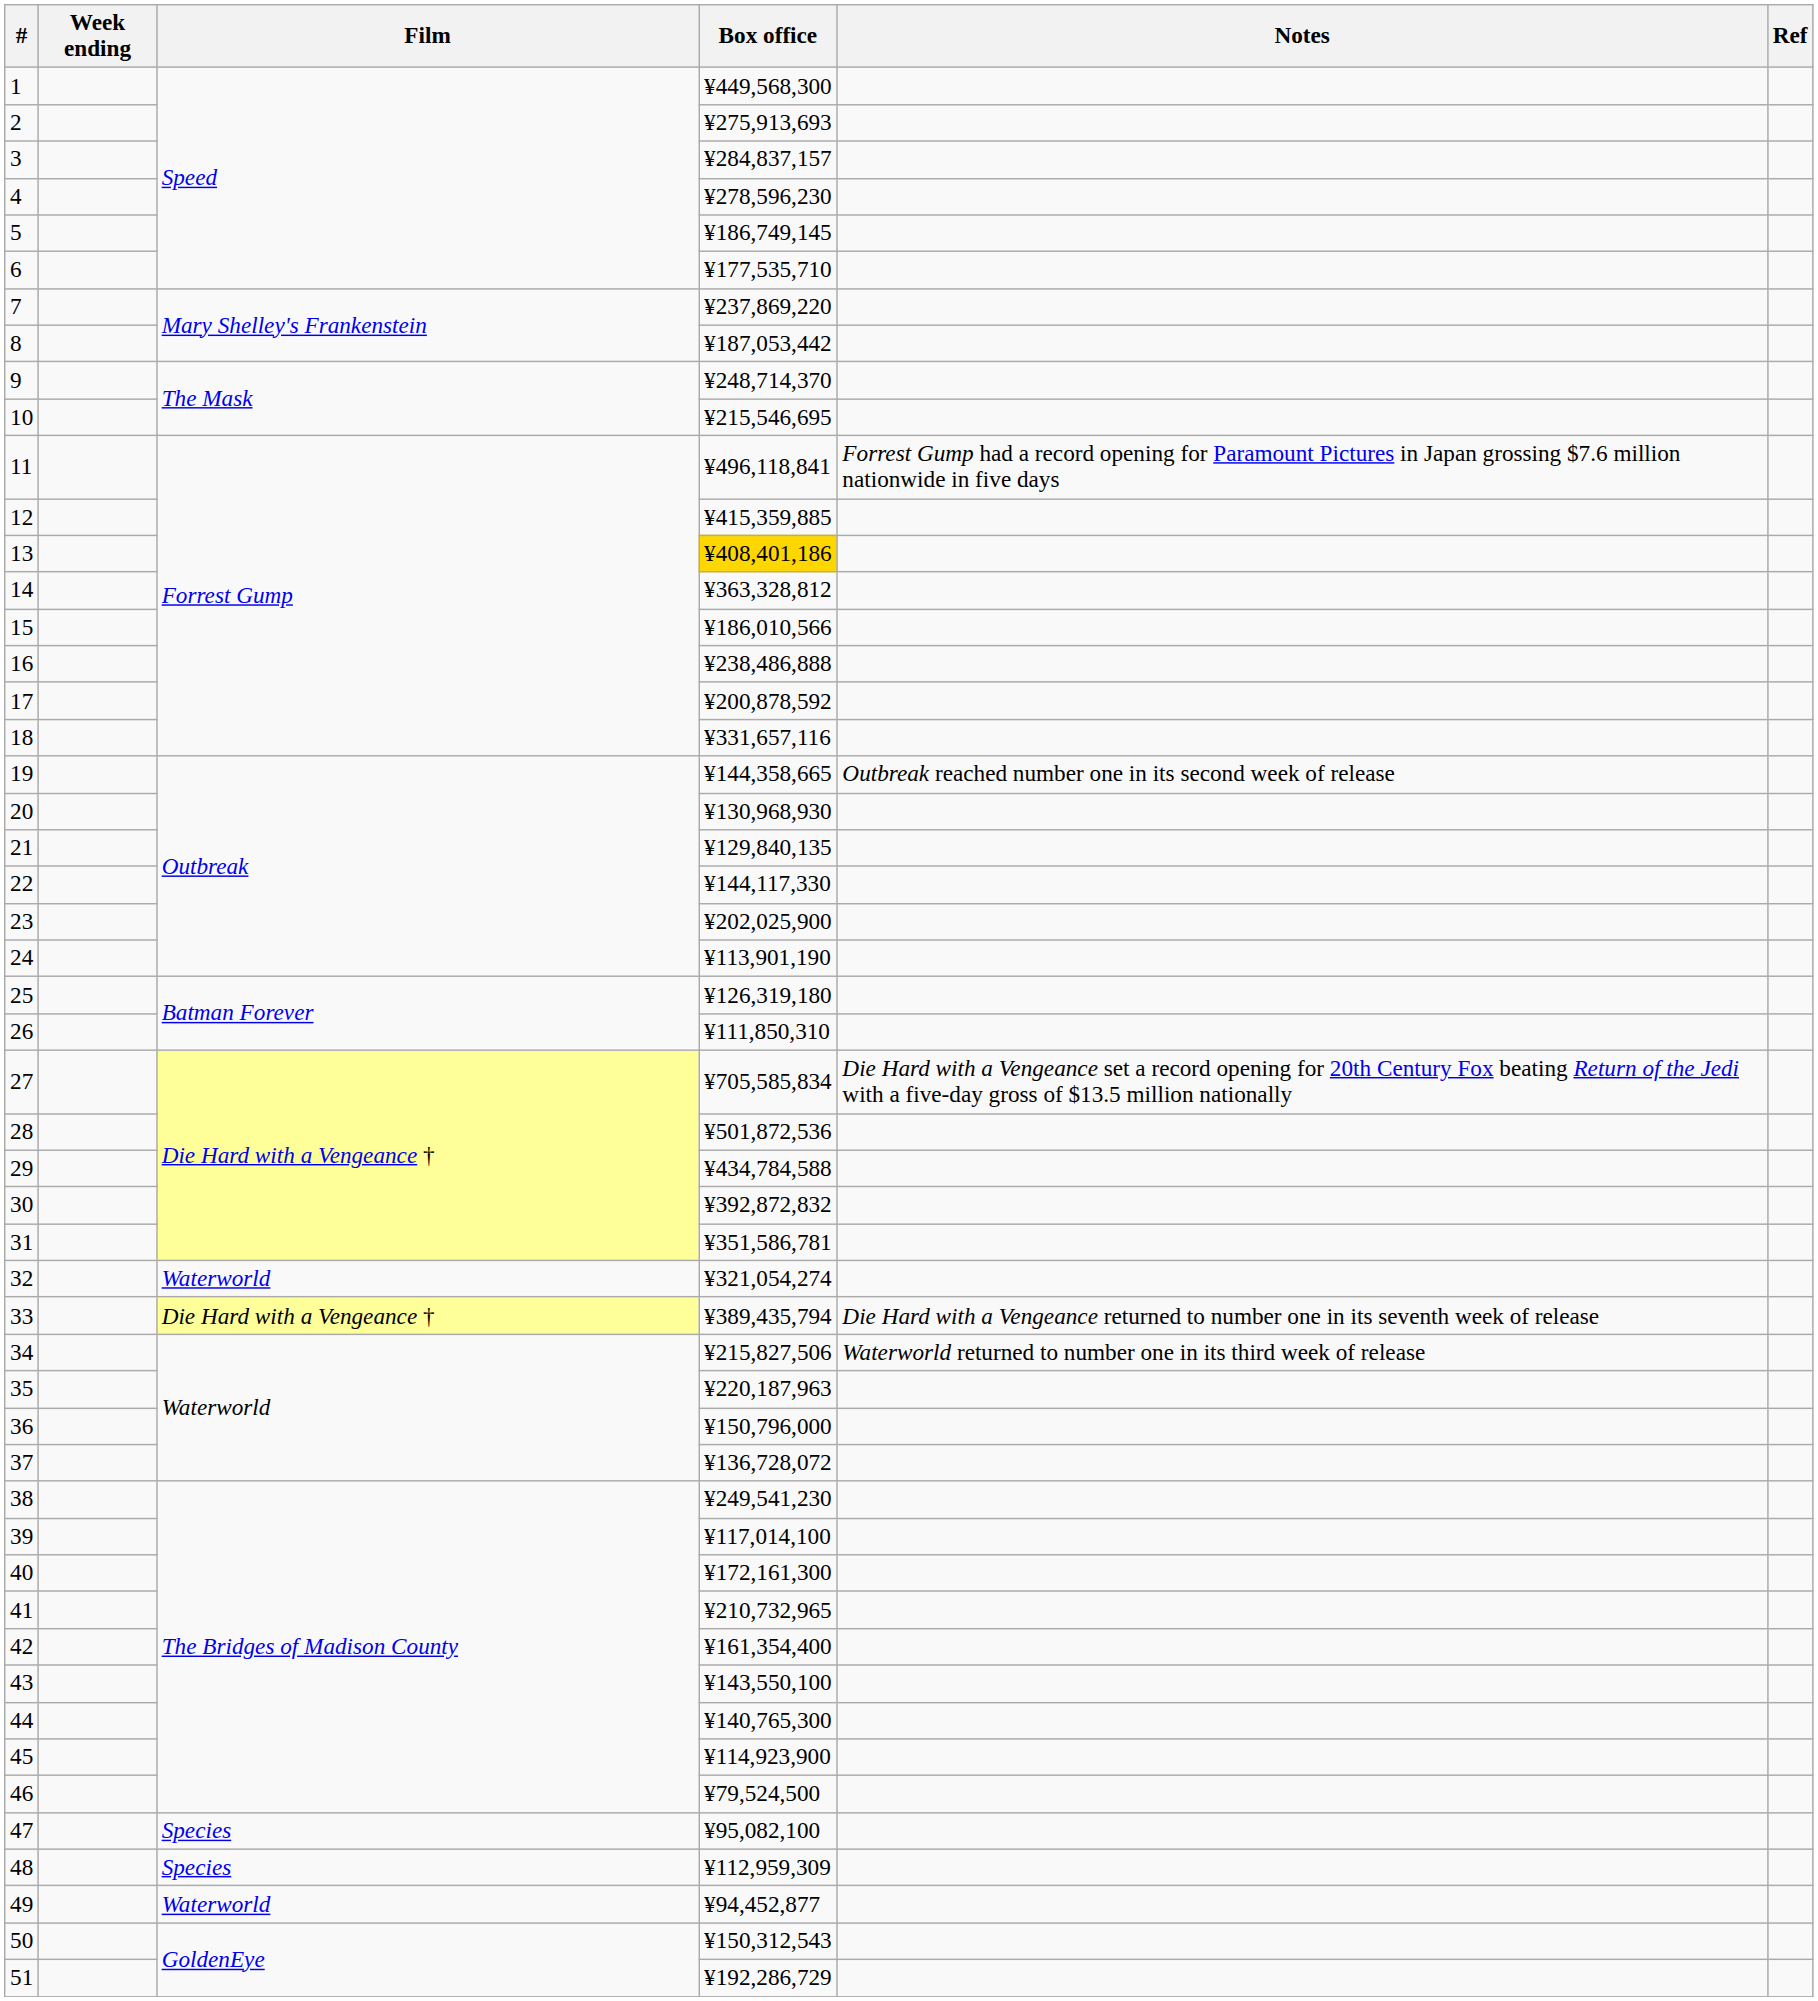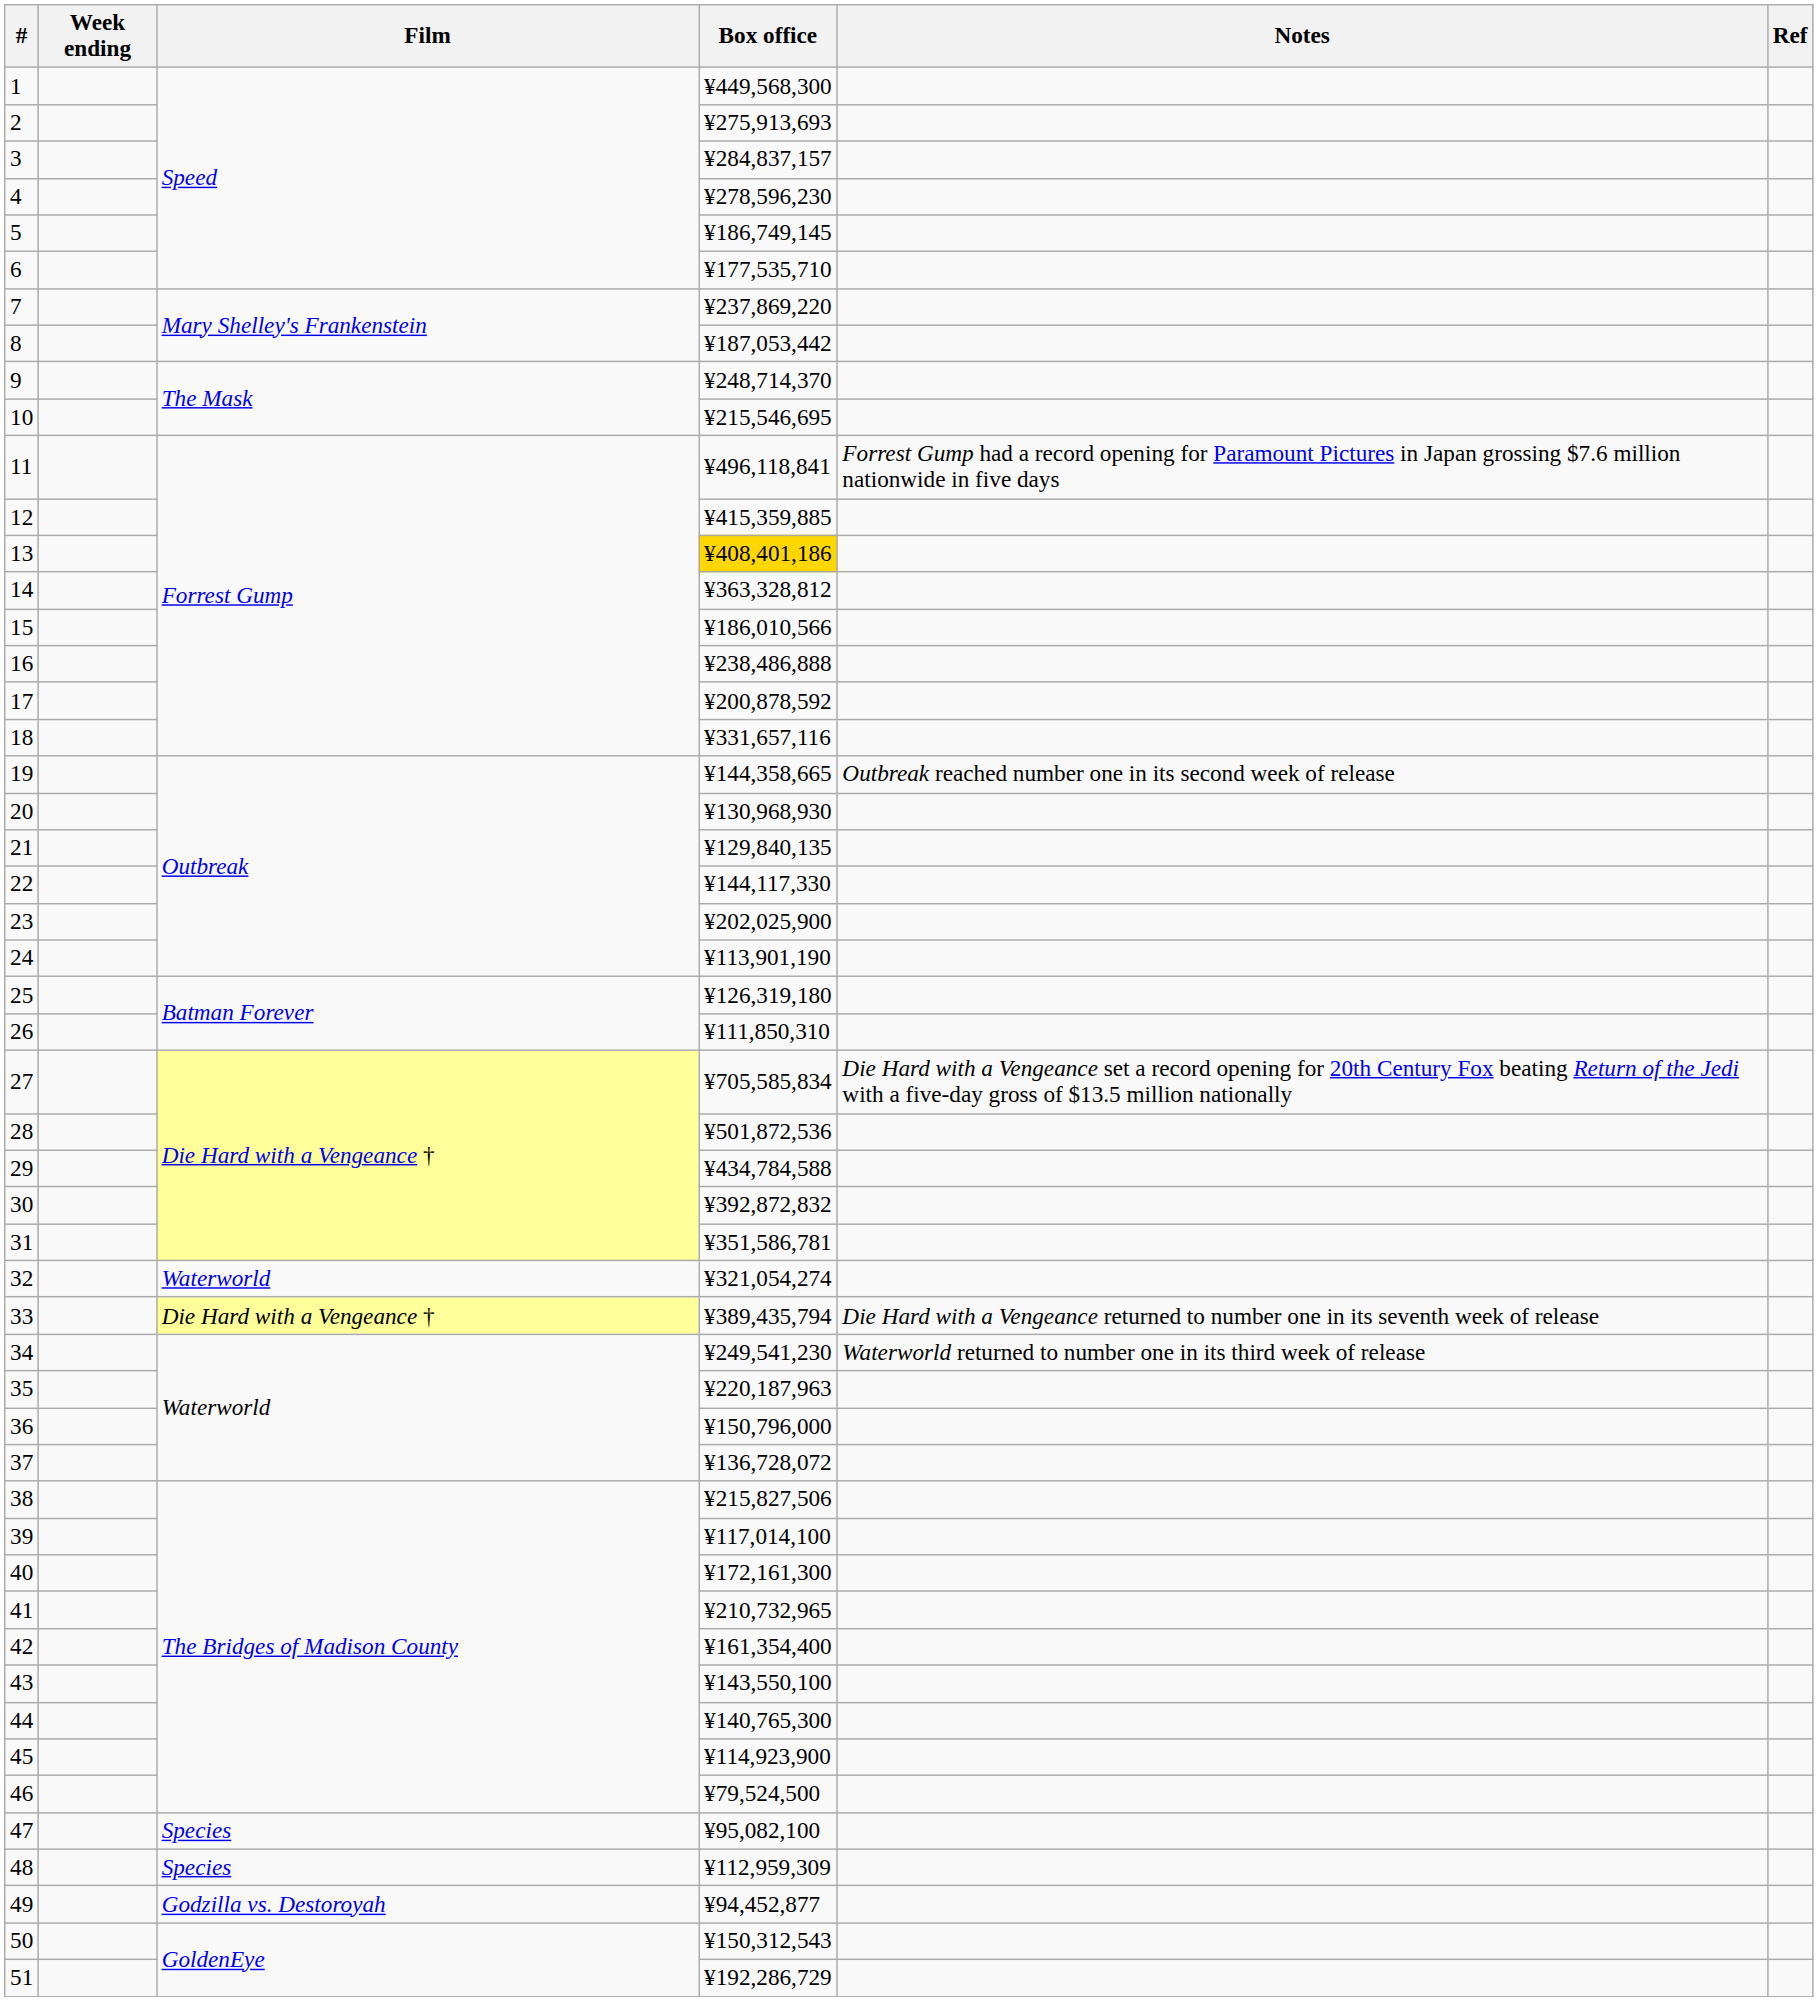 <table class="wikitable sortable">
 <tr>
 <th abbr="Week">#</th>
 <th abbr="Date">Week ending</th>
 <th width="30%">Film</th>
 <th abbr="Box Office">Box office</th>
 <th>Notes</th>
 <th>Ref</th>
 </tr>
 <tr>
 <td>1</td>
 <td></td>
 <td rowspan="6"><em><a href='#'>Speed</a></em></td>
 <td>¥449,568,300</td>
 <td></td>
 <td></td>
 </tr>
 <tr>
 <td>2</td>
 <td></td>
 <td>¥275,913,693</td>
 <td></td>
 <td></td>
 </tr>
 <tr>
 <td>3</td>
 <td></td>
 <td>¥284,837,157</td>
 <td></td>
 <td></td>
 </tr>
 <tr>
 <td>4</td>
 <td></td>
 <td>¥278,596,230</td>
 <td></td>
 <td></td>
 </tr>
 <tr>
 <td>5</td>
 <td></td>
 <td>¥186,749,145</td>
 <td></td>
 <td></td>
 </tr>
 <tr>
 <td>6</td>
 <td></td>
 <td>¥177,535,710</td>
 <td></td>
 <td></td>
 </tr>
 <tr>
 <td>7</td>
 <td></td>
 <td rowspan="2"><em><a href='#'>Mary Shelley's Frankenstein</a></em></td>
 <td>¥237,869,220</td>
 <td></td>
 <td></td>
 </tr>
 <tr>
 <td>8</td>
 <td></td>
 <td>¥187,053,442</td>
 <td></td>
 <td></td>
 </tr>
 <tr>
 <td>9</td>
 <td></td>
 <td rowspan="2"><em><a href='#'>The Mask</a></em></td>
 <td>¥248,714,370</td>
 <td></td>
 <td></td>
 </tr>
 <tr>
 <td>10</td>
 <td></td>
 <td>¥215,546,695</td>
 <td></td>
 <td></td>
 </tr>
 <tr>
 <td>11</td>
 <td></td>
 <td rowspan="8"><em><a href='#'>Forrest Gump</a></em></td>
 <td>¥496,118,841</td>
 <td><em>Forrest Gump</em> had a record opening for <a href='#'>Paramount Pictures</a> in Japan grossing $7.6 million nationwide in five days</td>
 <td></td>
 </tr>
 <tr>
 <td>12</td>
 <td></td>
 <td>¥415,359,885</td>
 <td></td>
 <td></td>
 </tr>
 <tr>
 <td>13</td>
 <td></td>
 <td style="background: gold;">¥408,401,186</td>
 <td></td>
 <td></td>
 </tr>
 <tr>
 <td>14</td>
 <td></td>
 <td>¥363,328,812</td>
 <td></td>
 <td></td>
 </tr>
 <tr>
 <td>15</td>
 <td></td>
 <td>¥186,010,566</td>
 <td></td>
 <td></td>
 </tr>
 <tr>
 <td>16</td>
 <td></td>
 <td>¥238,486,888</td>
 <td></td>
 <td></td>
 </tr>
 <tr>
 <td>17</td>
 <td></td>
 <td>¥200,878,592</td>
 <td></td>
 <td></td>
 </tr>
 <tr>
 <td>18</td>
 <td></td>
 <td>¥331,657,116</td>
 <td></td>
 <td></td>
 </tr>
 <tr>
 <td>19</td>
 <td></td>
 <td rowspan="6"><em><a href='#'>Outbreak</a></em></td>
 <td>¥144,358,665</td>
 <td><em>Outbreak</em> reached number one in its second week of release</td>
 <td></td>
 </tr>
 <tr>
 <td>20</td>
 <td></td>
 <td>¥130,968,930</td>
 <td></td>
 <td></td>
 </tr>
 <tr>
 <td>21</td>
 <td></td>
 <td>¥129,840,135</td>
 <td></td>
 <td></td>
 </tr>
 <tr>
 <td>22</td>
 <td></td>
 <td>¥144,117,330</td>
 <td></td>
 <td></td>
 </tr>
 <tr>
 <td>23</td>
 <td></td>
 <td>¥202,025,900</td>
 <td></td>
 <td></td>
 </tr>
 <tr>
 <td>24</td>
 <td></td>
 <td>¥113,901,190</td>
 <td></td>
 <td></td>
 </tr>
 <tr>
 <td>25</td>
 <td></td>
 <td rowspan="2"><em><a href='#'>Batman Forever</a></em></td>
 <td>¥126,319,180</td>
 <td></td>
 <td></td>
 </tr>
 <tr>
 <td>26</td>
 <td></td>
 <td>¥111,850,310</td>
 <td></td>
 <td></td>
 </tr>
 <tr>
 <td>27</td>
 <td></td>
 <td rowspan="5" style="background-color:#FFFF99"><em><a href='#'>Die Hard with a Vengeance</a></em> †</td>
 <td>¥705,585,834</td>
 <td><em>Die Hard with a Vengeance</em> set a record opening for <a href='#'>20th Century Fox</a> beating <em><a href='#'>Return of the Jedi</a></em> with a five-day gross of $13.5 million nationally</td>
 <td></td>
 </tr>
 <tr>
 <td>28</td>
 <td></td>
 <td>¥501,872,536</td>
 <td></td>
 <td></td>
 </tr>
 <tr>
 <td>29</td>
 <td></td>
 <td>¥434,784,588</td>
 <td></td>
 <td></td>
 </tr>
 <tr>
 <td>30</td>
 <td></td>
 <td>¥392,872,832</td>
 <td></td>
 <td></td>
 </tr>
 <tr>
 <td>31</td>
 <td></td>
 <td>¥351,586,781</td>
 <td></td>
 <td></td>
 </tr>
 <tr>
 <td>32</td>
 <td></td>
 <td><em><a href='#'>Waterworld</a></em></td>
 <td>¥321,054,274</td>
 <td></td>
 <td></td>
 </tr>
 <tr>
 <td>33</td>
 <td></td>
 <td style="background-color:#FFFF99"><em>Die Hard with a Vengeance</em> †</td>
 <td>¥389,435,794</td>
 <td><em>Die Hard with a Vengeance</em> returned to number one in its seventh week of release</td>
 <td></td>
 </tr>
 <tr>
 <td>34</td>
 <td></td>
 <td rowspan="4"><em>Waterworld</em></td>
-<td>¥215,827,506</td>
+<td>¥249,541,230</td>
 <td><em>Waterworld</em> returned to number one in its third week of release</td>
 <td></td>
 </tr>
 <tr>
 <td>35</td>
 <td></td>
 <td>¥220,187,963</td>
 <td></td>
 <td></td>
 </tr>
 <tr>
 <td>36</td>
 <td></td>
 <td>¥150,796,000</td>
 <td></td>
 <td></td>
 </tr>
 <tr>
 <td>37</td>
 <td></td>
 <td>¥136,728,072</td>
 <td></td>
 <td></td>
 </tr>
 <tr>
 <td>38</td>
 <td></td>
 <td rowspan="9"><em><a href='#'>The Bridges of Madison County</a></em></td>
-<td>¥249,541,230</td>
+<td>¥215,827,506</td>
 <td></td>
 <td></td>
 </tr>
 <tr>
 <td>39</td>
 <td></td>
 <td>¥117,014,100</td>
 <td></td>
 <td></td>
 </tr>
 <tr>
 <td>40</td>
 <td></td>
 <td>¥172,161,300</td>
 <td></td>
 <td></td>
 </tr>
 <tr>
 <td>41</td>
 <td></td>
 <td>¥210,732,965</td>
 <td></td>
 <td></td>
 </tr>
 <tr>
 <td>42</td>
 <td></td>
 <td>¥161,354,400</td>
 <td></td>
 <td></td>
 </tr>
 <tr>
 <td>43</td>
 <td></td>
 <td>¥143,550,100</td>
 <td></td>
 <td></td>
 </tr>
 <tr>
 <td>44</td>
 <td></td>
 <td>¥140,765,300</td>
 <td></td>
 <td></td>
 </tr>
 <tr>
 <td>45</td>
 <td></td>
 <td>¥114,923,900</td>
 <td></td>
 <td></td>
 </tr>
 <tr>
 <td>46</td>
 <td></td>
 <td>¥79,524,500</td>
 <td></td>
 <td></td>
 </tr>
 <tr>
 <td>47</td>
 <td></td>
 <td><em><a href='#'>Species</a></em></td>
 <td>¥95,082,100</td>
 <td></td>
 <td></td>
 </tr>
 <tr>
 <td>48</td>
 <td></td>
 <td><em><a href='#'>Species</a></em></td>
 <td>¥112,959,309</td>
 <td></td>
 <td></td>
 </tr>
 <tr>
 <td>49</td>
 <td></td>
-<td><em><a href='#'>Waterworld</a></em></td>
+<td><em><a href='#'>Godzilla vs. Destoroyah</a></em></td>
 <td>¥94,452,877</td>
 <td></td>
 <td></td>
 </tr>
 <tr>
 <td>50</td>
 <td></td>
 <td rowspan="2"><em><a href='#'>GoldenEye</a></em></td>
 <td>¥150,312,543</td>
 <td></td>
 <td></td>
 </tr>
 <tr>
 <td>51</td>
 <td></td>
 <td>¥192,286,729</td>
 <td></td>
 <td></td>
 </tr>
 <tr>
 </tr>
 </table>
